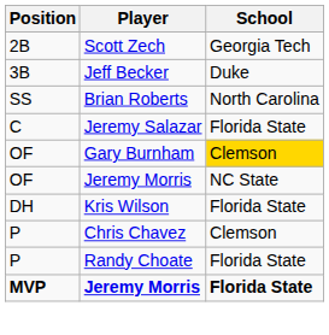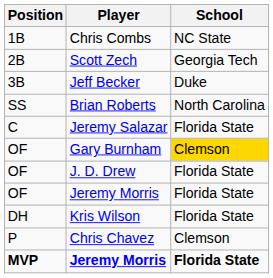 <table class="wikitable">
 <tr>
 <th>Position</th>
 <th>Player</th>
 <th>School</th>
+</tr>
+<tr>
+<td>1B</td>
+<td>Chris Combs</td>
+<td>NC State</td>
 </tr>
 <tr>
 <td>2B</td>
 <td><a href='#'>Scott Zech</a></td>
 <td>Georgia Tech</td>
 </tr>
 <tr>
 <td>3B</td>
 <td><a href='#'>Jeff Becker</a></td>
 <td>Duke</td>
 </tr>
 <tr>
 <td>SS</td>
 <td><a href='#'>Brian Roberts</a></td>
 <td>North Carolina</td>
 </tr>
 <tr>
 <td>C</td>
 <td><a href='#'>Jeremy Salazar</a></td>
 <td>Florida State</td>
 </tr>
 <tr>
 <td>OF</td>
 <td><a href='#'>Gary Burnham</a></td>
 <td style="background: gold;">Clemson</td>
 </tr>
 <tr>
 <td>OF</td>
+<td><a href='#'>J. D. Drew</a></td>
+<td>Florida State</td>
+</tr>
+<tr>
+<td>OF</td>
 <td><a href='#'>Jeremy Morris</a></td>
-<td>NC State</td>
+<td>Florida State</td>
 </tr>
 <tr>
 <td>DH</td>
 <td><a href='#'>Kris Wilson</a></td>
 <td>Florida State</td>
 </tr>
 <tr>
 <td>P</td>
 <td><a href='#'>Chris Chavez</a></td>
 <td>Clemson</td>
 </tr>
 <tr>
-<td>P</td>
-<td><a href='#'>Randy Choate</a></td>
-<td>Florida State</td>
-</tr>
-<tr>
 <td><strong>MVP</strong></td>
 <td><strong><a href='#'>Jeremy Morris</a></strong></td>
 <td><strong>Florida State</strong></td>
 </tr>
 </table>
